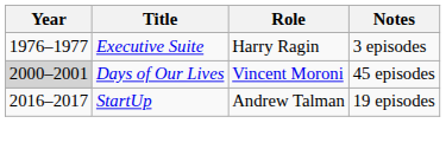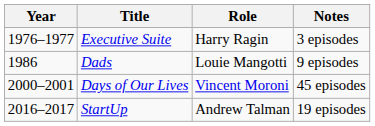 <table class="wikitable">
 <tr>
 <th>Year</th>
 <th>Title</th>
 <th>Role</th>
 <th class="unsortable">Notes</th>
 </tr>
 <tr>
 <td>1976–1977</td>
 <td><em><a href='#'>Executive Suite</a></em></td>
 <td>Harry Ragin</td>
 <td>3 episodes</td>
 </tr>
 <tr>
-<td style="background: lightgrey;">2000–2001</td>
+<td>1986</td>
+<td><em><a href='#'>Dads</a></em></td>
+<td>Louie Mangotti</td>
+<td>9 episodes</td>
+</tr>
+<tr>
+<td>2000–2001</td>
 <td><em><a href='#'>Days of Our Lives</a></em></td>
 <td><a href='#'>Vincent Moroni</a></td>
 <td>45 episodes</td>
 </tr>
 <tr>
 <td>2016–2017</td>
 <td><em><a href='#'>StartUp</a> </em></td>
 <td>Andrew Talman</td>
 <td>19 episodes</td>
 </tr>
 </table>
